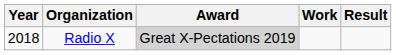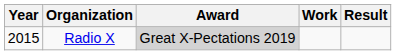 <table class="wikitable plainrowheaders" style="text-align:center;">
 <tr>
 <th>Year</th>
 <th>Organization</th>
 <th>Award</th>
 <th>Work</th>
 <th>Result</th>
 </tr>
 <tr>
-<td>2018</td>
+<td>2015</td>
 <td><a href='#'>Radio X</a></td>
 <td style="background: lightgrey;">Great X-Pectations 2019</td>
 <td></td>
 <td></td>
 </tr>
 </table>
